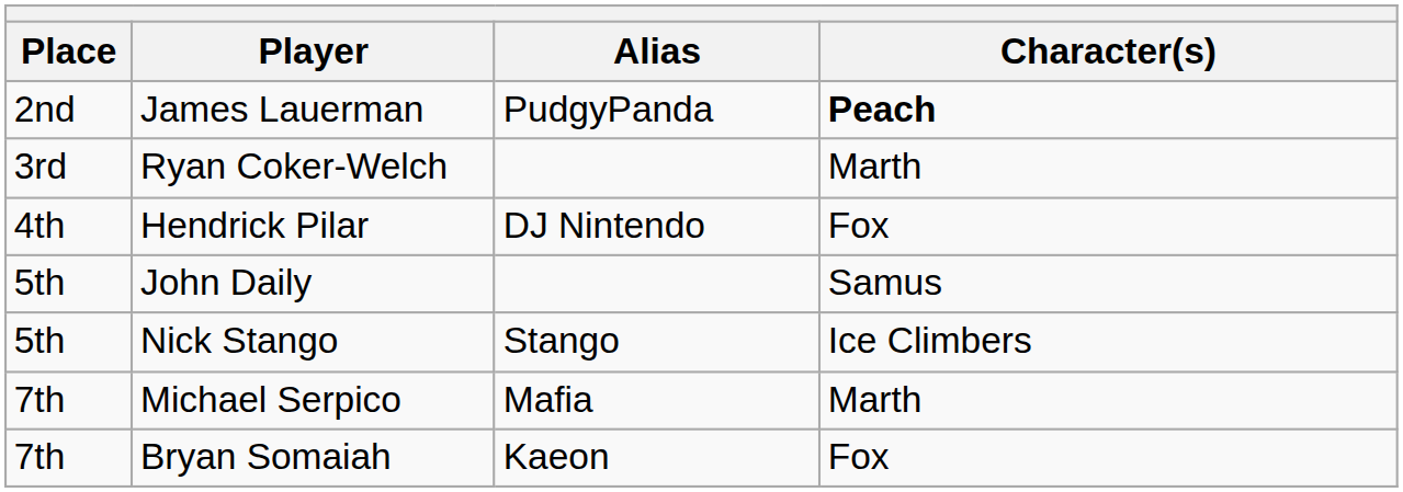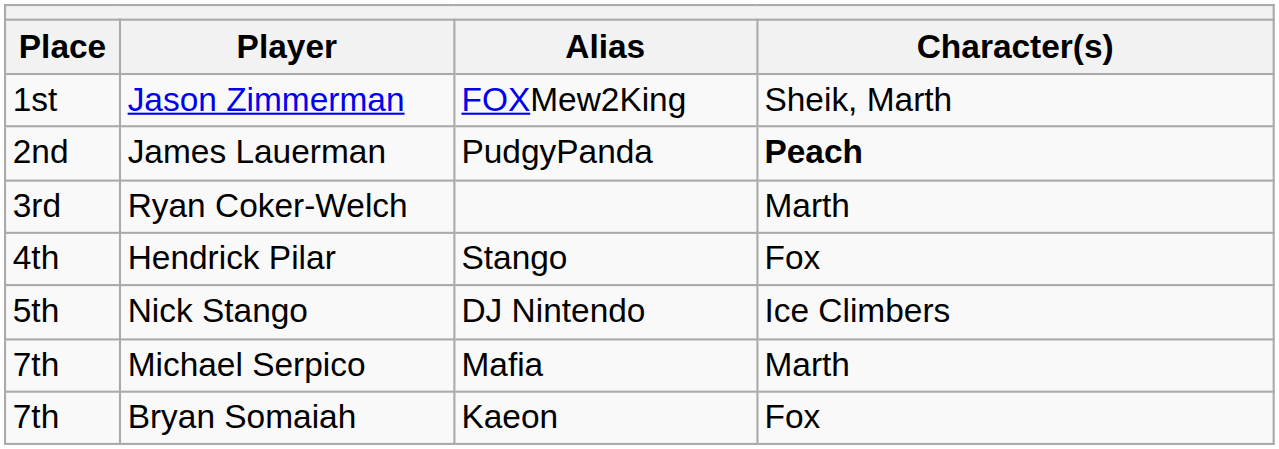 <table class="wikitable">
 <tr>
 <th colspan=4></th>
 </tr>
 <tr>
 <th style="width:50px;">Place</th>
 <th style="width:180px;">Player</th>
 <th style="width:150px;">Alias</th>
 <th style="width:300px;">Character(s)</th>
+</tr>
+<tr>
+<td>1st</td>
+<td> <a href='#'>Jason Zimmerman</a></td>
+<td><a href='#'>FOX</a>Mew2King</td>
+<td>Sheik, Marth</td>
 </tr>
 <tr>
 <td>2nd</td>
 <td> James Lauerman</td>
 <td>PudgyPanda</td>
 <td><strong>Peach</strong></td>
 </tr>
 <tr>
 <td>3rd</td>
 <td> Ryan Coker-Welch</td>
 <td></td>
 <td>Marth</td>
 </tr>
 <tr>
 <td>4th</td>
 <td> Hendrick Pilar</td>
-<td>DJ Nintendo</td>
+<td>Stango</td>
 <td>Fox</td>
 </tr>
 <tr>
 <td>5th</td>
-<td> John Daily</td>
-<td></td>
-<td>Samus</td>
-</tr>
-<tr>
-<td>5th</td>
 <td> Nick Stango</td>
-<td>Stango</td>
+<td>DJ Nintendo</td>
 <td>Ice Climbers</td>
 </tr>
 <tr>
 <td>7th</td>
 <td> Michael Serpico</td>
 <td>Mafia</td>
 <td>Marth</td>
 </tr>
 <tr>
 <td>7th</td>
 <td> Bryan Somaiah</td>
 <td>Kaeon</td>
 <td>Fox</td>
 </tr>
 </table>
